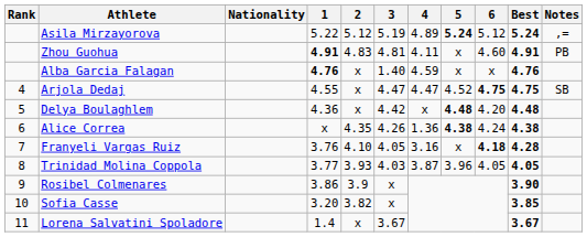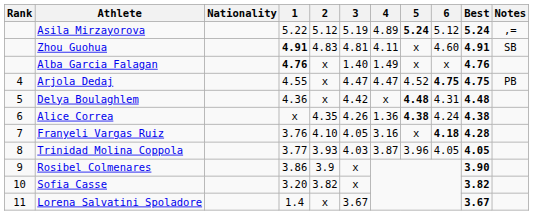 <table class="wikitable sortable" style="text-align:center">
 <tr>
 <th>Rank</th>
 <th>Athlete</th>
 <th>Nationality</th>
 <th>1</th>
 <th>2</th>
 <th>3</th>
 <th>4</th>
 <th>5</th>
 <th>6</th>
 <th>Best</th>
 <th>Notes</th>
 </tr>
 <tr>
 <td></td>
 <td align=left><a href='#'>Asila Mirzayorova</a></td>
 <td align=left></td>
 <td>5.22</td>
 <td>5.12</td>
 <td>5.19</td>
 <td>4.89</td>
 <td><strong>5.24</strong></td>
 <td>5.12</td>
 <td><strong>5.24</strong></td>
 <td>,=</td>
 </tr>
 <tr>
 <td></td>
 <td align=left><a href='#'>Zhou Guohua </a></td>
 <td align=left></td>
 <td><strong>4.91</strong></td>
 <td>4.83</td>
 <td>4.81</td>
 <td>4.11</td>
 <td>x</td>
 <td>4.60</td>
 <td><strong>4.91</strong></td>
-<td>PB</td>
+<td>SB</td>
 </tr>
 <tr>
 <td></td>
 <td align="left"><a href='#'>Alba Garcia Falagan </a></td>
 <td align=left></td>
 <td><strong>4.76</strong></td>
 <td>x</td>
 <td>1.40</td>
-<td>4.59</td>
+<td>1.49</td>
 <td>x</td>
 <td>x</td>
 <td><strong>4.76</strong></td>
 <td></td>
 </tr>
 <tr>
 <td>4</td>
 <td align=left><a href='#'>Arjola Dedaj</a></td>
 <td align=left></td>
 <td>4.55</td>
 <td>x</td>
 <td>4.47</td>
 <td>4.47</td>
 <td>4.52</td>
 <td><strong>4.75</strong></td>
 <td><strong>4.75</strong></td>
-<td>SB</td>
+<td>PB</td>
 </tr>
 <tr>
 <td>5</td>
 <td align=left><a href='#'>Delya Boulaghlem</a></td>
 <td align=left></td>
 <td>4.36</td>
 <td>x</td>
 <td>4.42</td>
 <td>x</td>
 <td><strong>4.48</strong></td>
-<td>4.20</td>
+<td>4.31</td>
 <td><strong>4.48</strong></td>
 <td></td>
 </tr>
 <tr>
 <td>6</td>
 <td align=left><a href='#'>Alice Correa</a></td>
 <td align="left"></td>
 <td>x</td>
 <td>4.35</td>
 <td>4.26</td>
 <td>1.36</td>
 <td><strong>4.38</strong></td>
 <td>4.24</td>
 <td><strong>4.38</strong></td>
 <td></td>
 </tr>
 <tr>
 <td>7</td>
 <td align=left><a href='#'>Franyeli Vargas Ruiz </a></td>
 <td align=left></td>
 <td>3.76</td>
 <td>4.10</td>
 <td>4.05</td>
 <td>3.16</td>
 <td>x</td>
 <td><strong>4.18</strong></td>
 <td><strong>4.28</strong></td>
 <td></td>
 </tr>
 <tr>
 <td>8</td>
 <td align=left><a href='#'>Trinidad Molina Coppola</a></td>
 <td align="left"></td>
 <td>3.77</td>
 <td>3.93</td>
 <td>4.03</td>
 <td>3.87</td>
 <td>3.96</td>
 <td>4.05</td>
 <td><strong>4.05</strong></td>
 <td></td>
 </tr>
 <tr>
 <td>9</td>
 <td align=left><a href='#'>Rosibel Colmenares</a></td>
 <td align=left></td>
 <td>3.86</td>
 <td>3.9</td>
 <td>x</td>
 <td colspan="3" rowspan="3"></td>
 <td><strong>3.90</strong></td>
 <td></td>
 </tr>
 <tr>
 <td>10</td>
 <td align=left><a href='#'>Sofia Casse</a></td>
 <td align="left"></td>
 <td>3.20</td>
 <td>3.82</td>
 <td>x</td>
-<td><strong>3.85</strong></td>
+<td><strong>3.82</strong></td>
 <td></td>
 </tr>
 <tr>
 <td>11</td>
 <td align=left><a href='#'>Lorena Salvatini Spoladore</a></td>
 <td align="left"></td>
 <td>1.4</td>
 <td>x</td>
 <td>3.67</td>
 <td><strong>3.67</strong></td>
 <td></td>
 </tr>
 </table>
